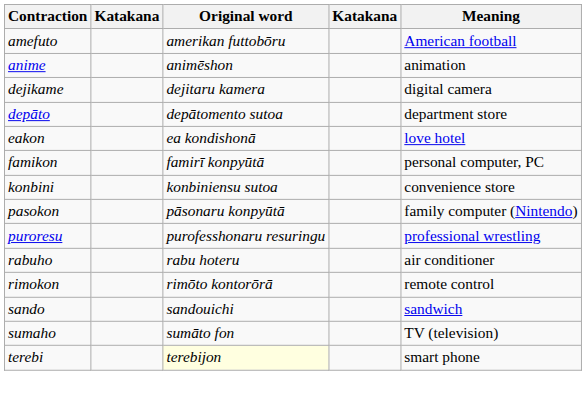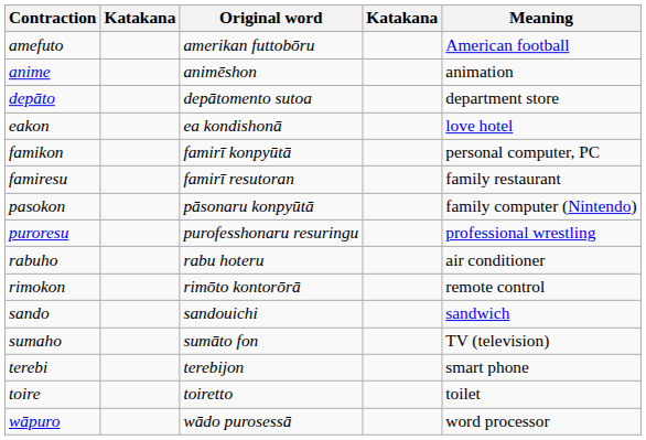 <table class="wikitable" |>
 <tr>
 <th>Contraction</th>
 <th>Katakana</th>
 <th>Original word</th>
 <th>Katakana</th>
 <th>Meaning</th>
 </tr>
 <tr>
 <td><em>amefuto</em></td>
 <td></td>
 <td><em>amerikan futtobōru</em></td>
 <td></td>
 <td><a href='#'>American football</a></td>
 </tr>
 <tr>
 <td><em><a href='#'>anime</a></em></td>
 <td></td>
 <td><em>animēshon</em></td>
 <td></td>
 <td>animation</td>
 </tr>
 <tr>
-<td><em>dejikame</em></td>
-<td></td>
-<td><em>dejitaru kamera</em></td>
-<td></td>
-<td>digital camera</td>
-</tr>
-<tr>
 <td><em><a href='#'>depāto</a></em></td>
 <td></td>
 <td><em>depātomento sutoa</em></td>
 <td></td>
 <td>department store</td>
 </tr>
 <tr>
 <td><em>eakon</em></td>
 <td></td>
 <td><em>ea kondishonā</em></td>
 <td></td>
 <td><a href='#'>love hotel</a></td>
 </tr>
 <tr>
 <td><em>famikon</em></td>
 <td></td>
 <td><em>famirī konpyūtā</em></td>
 <td></td>
 <td>personal computer, PC</td>
 </tr>
 <tr>
-<td><em>konbini</em></td>
+<td><em>famiresu</em></td>
 <td></td>
-<td><em>konbiniensu sutoa</em></td>
+<td><em>famirī resutoran</em></td>
 <td></td>
-<td>convenience store</td>
+<td>family restaurant</td>
 </tr>
 <tr>
 <td><em>pasokon</em></td>
 <td></td>
 <td><em>pāsonaru konpyūtā</em></td>
 <td></td>
 <td>family computer (<a href='#'>Nintendo</a>)</td>
 </tr>
 <tr>
 <td><em><a href='#'>puroresu</a></em></td>
 <td></td>
 <td><em>purofesshonaru resuringu</em></td>
 <td></td>
 <td><a href='#'>professional wrestling</a></td>
 </tr>
 <tr>
 <td><em>rabuho</em></td>
 <td></td>
 <td><em>rabu hoteru</em></td>
 <td></td>
 <td>air conditioner</td>
 </tr>
 <tr>
 <td><em>rimokon</em></td>
 <td></td>
 <td><em>rimōto kontorōrā</em></td>
 <td></td>
 <td>remote control</td>
 </tr>
 <tr>
 <td><em>sando</em></td>
 <td></td>
 <td><em>sandouichi</em></td>
 <td></td>
 <td><a href='#'>sandwich</a></td>
 </tr>
 <tr>
 <td><em>sumaho</em></td>
 <td></td>
 <td><em>sumāto fon</em></td>
 <td></td>
 <td>TV (television)</td>
 </tr>
 <tr>
 <td><em>terebi</em></td>
 <td></td>
-<td style="background: lightyellow;"><em>terebijon</em></td>
+<td><em>terebijon</em></td>
 <td></td>
 <td>smart phone</td>
 </tr>
+<tr>
+<td><em>toire</em></td>
+<td></td>
+<td><em>toiretto</em></td>
+<td></td>
+<td>toilet</td>
+</tr>
+<tr>
+<td><em><a href='#'>wāpuro</a></em></td>
+<td></td>
+<td><em>wādo purosessā</em></td>
+<td></td>
+<td>word processor</td>
+</tr>
 </table>
